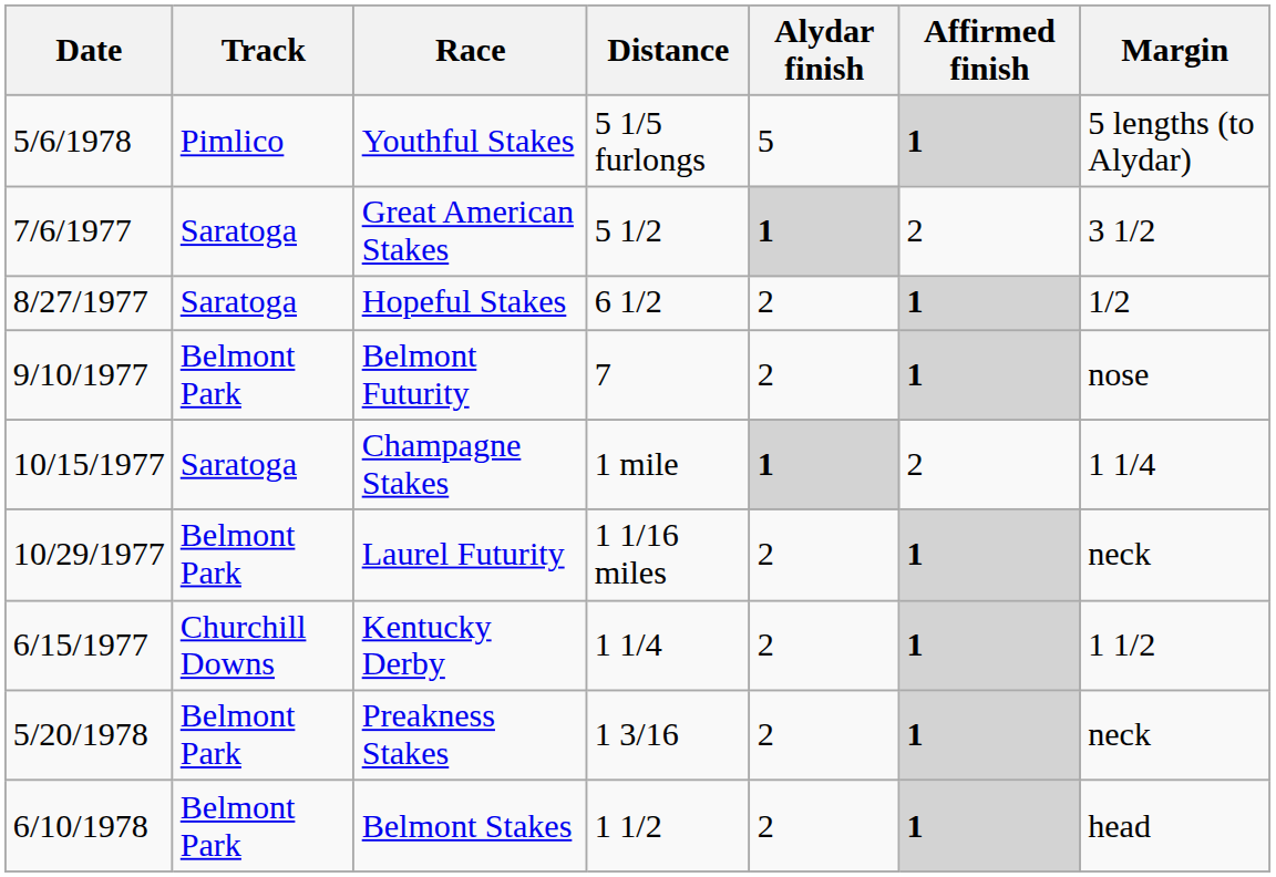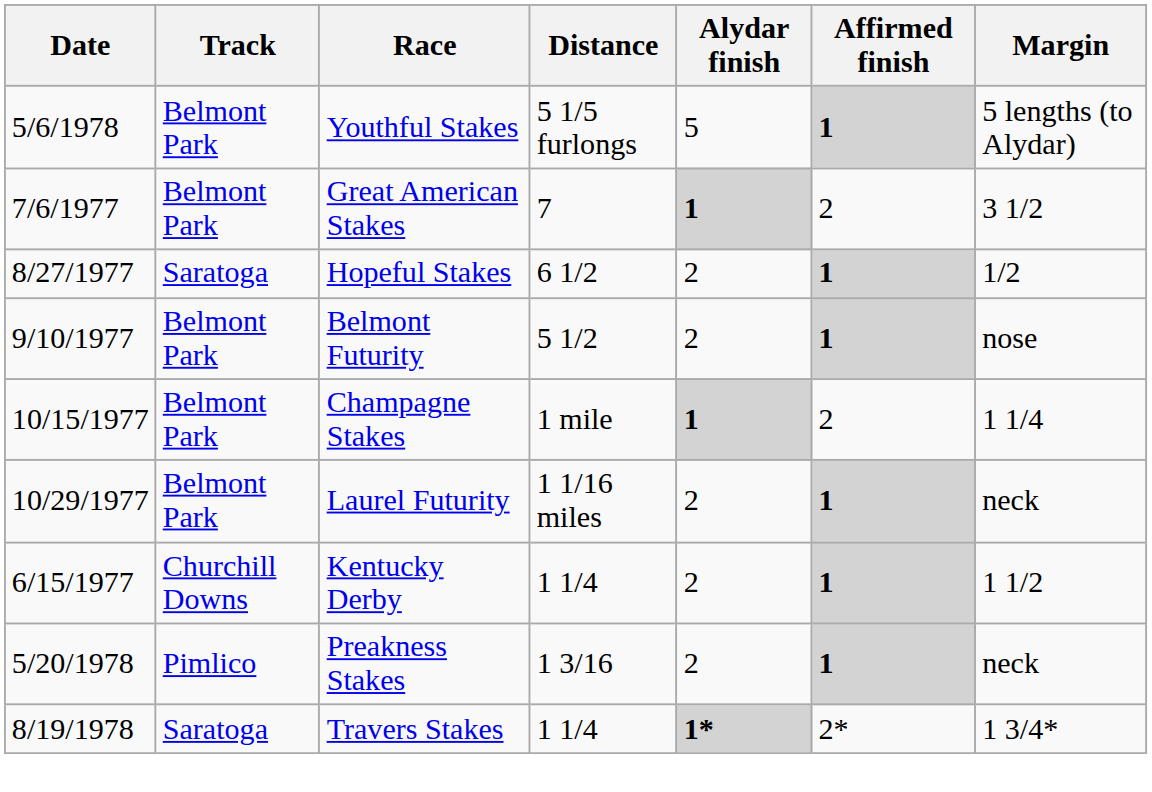 <table class="wikitable sortable">
 <tr>
 <th>Date</th>
 <th>Track</th>
 <th>Race</th>
 <th>Distance</th>
 <th>Alydar finish</th>
 <th>Affirmed finish</th>
 <th>Margin</th>
 </tr>
 <tr>
 <td>5/6/1978</td>
-<td><a href='#'>Pimlico</a></td>
+<td><a href='#'>Belmont Park</a></td>
 <td><a href='#'>Youthful Stakes</a></td>
 <td>5 1/5 furlongs</td>
 <td>5</td>
 <td bgcolor=lightgrey><strong>1</strong></td>
 <td>5 lengths (to Alydar)</td>
 </tr>
 <tr>
 <td>7/6/1977</td>
-<td><a href='#'>Saratoga</a></td>
+<td><a href='#'>Belmont Park</a></td>
 <td><a href='#'>Great American Stakes</a></td>
-<td>5 1/2</td>
+<td>7</td>
 <td bgcolor=lightgrey><strong>1</strong></td>
 <td>2</td>
 <td>3 1/2</td>
 </tr>
 <tr>
 <td>8/27/1977</td>
 <td><a href='#'>Saratoga</a></td>
 <td><a href='#'>Hopeful Stakes</a></td>
 <td>6 1/2</td>
 <td>2</td>
 <td bgcolor=lightgrey><strong>1</strong></td>
 <td>1/2</td>
 </tr>
 <tr>
 <td>9/10/1977</td>
 <td><a href='#'>Belmont Park</a></td>
 <td><a href='#'>Belmont Futurity</a></td>
-<td>7</td>
+<td>5 1/2</td>
 <td>2</td>
 <td bgcolor=lightgrey><strong>1</strong></td>
 <td>nose</td>
 </tr>
 <tr>
 <td>10/15/1977</td>
-<td><a href='#'>Saratoga</a></td>
+<td><a href='#'>Belmont Park</a></td>
 <td><a href='#'>Champagne Stakes</a></td>
 <td>1 mile</td>
 <td bgcolor=lightgrey><strong>1</strong></td>
 <td>2</td>
 <td>1 1/4</td>
 </tr>
 <tr>
 <td>10/29/1977</td>
 <td><a href='#'>Belmont Park</a></td>
 <td><a href='#'>Laurel Futurity</a></td>
 <td>1 1/16 miles</td>
 <td>2</td>
 <td bgcolor=lightgrey><strong>1</strong></td>
 <td>neck</td>
 </tr>
 <tr>
 <td>6/15/1977</td>
 <td><a href='#'>Churchill Downs</a></td>
 <td><a href='#'>Kentucky Derby</a></td>
 <td>1 1/4</td>
 <td>2</td>
 <td bgcolor=lightgrey><strong>1</strong></td>
 <td>1 1/2</td>
 </tr>
 <tr>
 <td>5/20/1978</td>
-<td><a href='#'>Belmont Park</a></td>
+<td><a href='#'>Pimlico</a></td>
 <td><a href='#'>Preakness Stakes</a></td>
 <td>1 3/16</td>
 <td>2</td>
 <td bgcolor=lightgrey><strong>1</strong></td>
 <td>neck</td>
 </tr>
 <tr>
-<td>6/10/1978</td>
-<td><a href='#'>Belmont Park</a></td>
-<td><a href='#'>Belmont Stakes</a></td>
-<td>1 1/2</td>
-<td>2</td>
-<td bgcolor=lightgrey><strong>1</strong></td>
-<td>head</td>
+<td>8/19/1978</td>
+<td><a href='#'>Saratoga</a></td>
+<td><a href='#'>Travers Stakes</a></td>
+<td>1 1/4</td>
+<td bgcolor=lightgrey><strong>1*</strong></td>
+<td>2*</td>
+<td>1 3/4*</td>
 </tr>
 </table>
